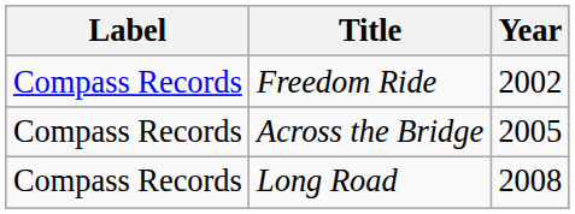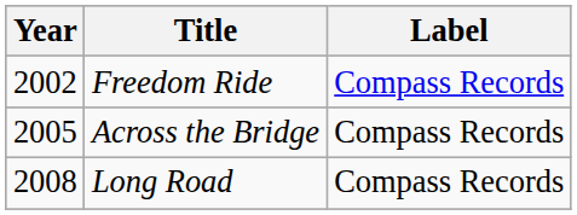 <table class="wikitable">
 <tr>
+<th rowspan="1">Year</th>
+<th rowspan="1">Title</th>
 <th rowspan="1">Label</th>
-<th rowspan="1">Title</th>
-<th rowspan="1">Year</th>
 </tr>
 <tr>
+<td align="center">2002</td>
+<td align="left"><em>Freedom Ride</em></td>
 <td align="left"><a href='#'>Compass Records</a></td>
-<td align="left"><em>Freedom Ride</em></td>
-<td align="center">2002</td>
 </tr>
 <tr>
+<td align="center">2005</td>
+<td align="left"><em>Across the Bridge</em></td>
 <td align="left">Compass Records</td>
-<td align="left"><em>Across the Bridge</em></td>
-<td align="center">2005</td>
 </tr>
 <tr>
+<td align="center">2008</td>
+<td align="left"><em>Long Road</em></td>
 <td align="left">Compass Records</td>
-<td align="left"><em>Long Road</em></td>
-<td align="center">2008</td>
 </tr>
 </table>
